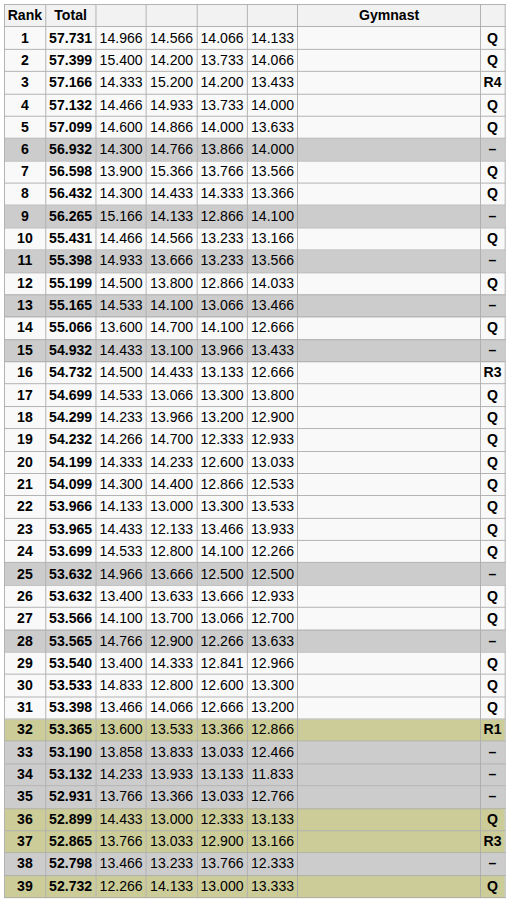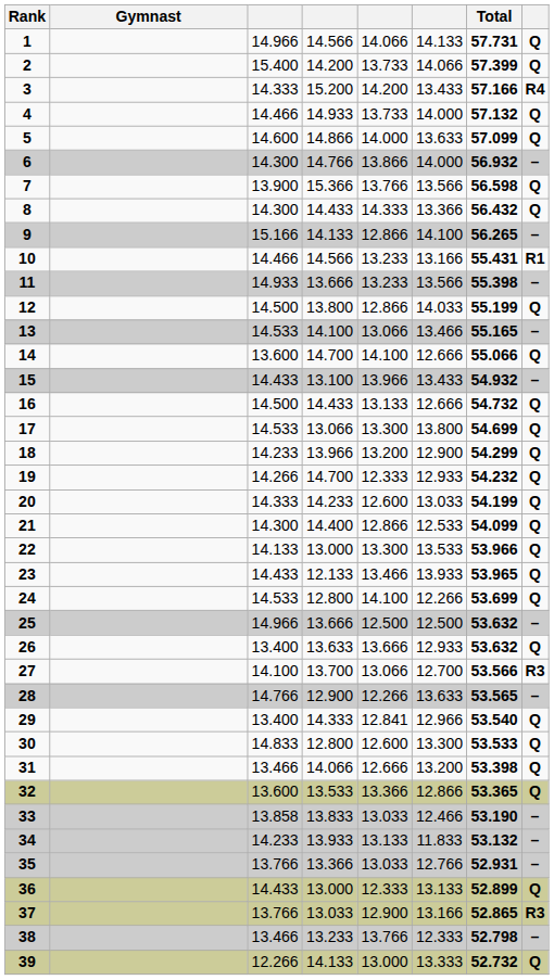 <table class="wikitable sortable" style="text-align:center; font-size:100%">
 <tr>
 <th scope="col" style="width:15px;">Rank</th>
-<th scope="col" style="width:50px;">Total</th>
+<th scope="col" style="width:200px;">Gymnast</th>
 <th scope="col" style="width:50px;"></th>
 <th scope="col" style="width:50px;"></th>
 <th scope="col" style="width:50px;"></th>
 <th scope="col" style="width:50px;"></th>
-<th scope="col" style="width:200px;">Gymnast</th>
+<th scope="col" style="width:50px;">Total</th>
 <th scope="col" style="width:15px;"></th>
 </tr>
 <tr>
 <td scope="row" style="text-align:center;"><strong>1</strong></td>
-<td><strong>57.731</strong></td>
+<td style="text-align:left;"></td>
 <td>14.966</td>
 <td>14.566</td>
 <td>14.066</td>
 <td>14.133</td>
-<td style="text-align:left;"></td>
+<td><strong>57.731</strong></td>
 <td><strong>Q</strong></td>
 </tr>
 <tr>
 <td scope="row" style="text-align:center;"><strong>2</strong></td>
-<td><strong>57.399</strong></td>
+<td style="text-align:left;"></td>
 <td>15.400</td>
 <td>14.200</td>
 <td>13.733</td>
 <td>14.066</td>
-<td style="text-align:left;"></td>
+<td><strong>57.399</strong></td>
 <td><strong>Q</strong></td>
 </tr>
 <tr>
 <td scope="row" style="text-align:center;"><strong>3</strong></td>
-<td><strong>57.166</strong></td>
+<td style="text-align:left;"></td>
 <td>14.333</td>
 <td>15.200</td>
 <td>14.200</td>
 <td>13.433</td>
-<td style="text-align:left;"></td>
+<td><strong>57.166</strong></td>
 <td><strong>R4</strong></td>
 </tr>
 <tr>
 <td scope="row" style="text-align:center;"><strong>4</strong></td>
-<td><strong>57.132</strong></td>
+<td style="text-align:left;"></td>
 <td>14.466</td>
 <td>14.933</td>
 <td>13.733</td>
 <td>14.000</td>
-<td style="text-align:left;"></td>
+<td><strong>57.132</strong></td>
 <td><strong>Q</strong></td>
 </tr>
 <tr>
 <td scope="row" style="text-align:center;"><strong>5</strong></td>
-<td><strong>57.099</strong></td>
+<td style="text-align:left;"></td>
 <td>14.600</td>
 <td>14.866</td>
 <td>14.000</td>
 <td>13.633</td>
-<td style="text-align:left;"></td>
+<td><strong>57.099</strong></td>
 <td><strong>Q</strong></td>
 </tr>
 <tr style="background:#cccccc;">
 <td scope="row" style="text-align:center;"><strong>6</strong></td>
-<td><strong>56.932</strong></td>
+<td style="text-align:left;"></td>
 <td>14.300</td>
 <td>14.766</td>
 <td>13.866</td>
 <td>14.000</td>
-<td style="text-align:left;"></td>
+<td><strong>56.932</strong></td>
 <td><strong>–</strong></td>
 </tr>
 <tr>
 <td scope="row" style="text-align:center;"><strong>7</strong></td>
-<td><strong>56.598</strong></td>
+<td style="text-align:left;"></td>
 <td>13.900</td>
 <td>15.366</td>
 <td>13.766</td>
 <td>13.566</td>
-<td style="text-align:left;"></td>
+<td><strong>56.598</strong></td>
 <td><strong>Q</strong></td>
 </tr>
 <tr>
 <td scope="row" style="text-align:center;"><strong>8</strong></td>
-<td><strong>56.432</strong></td>
+<td style="text-align:left;"></td>
 <td>14.300</td>
 <td>14.433</td>
 <td>14.333</td>
 <td>13.366</td>
-<td style="text-align:left;"></td>
+<td><strong>56.432</strong></td>
 <td><strong>Q</strong></td>
 </tr>
 <tr style="background:#cccccc;">
 <td scope="row" style="text-align:center;"><strong>9</strong></td>
-<td><strong>56.265</strong></td>
+<td style="text-align:left;"></td>
 <td>15.166</td>
 <td>14.133</td>
 <td>12.866</td>
 <td>14.100</td>
-<td style="text-align:left;"></td>
+<td><strong>56.265</strong></td>
 <td><strong>–</strong></td>
 </tr>
 <tr>
 <td scope="row" style="text-align:center;"><strong>10</strong></td>
-<td><strong>55.431</strong></td>
+<td style="text-align:left;"></td>
 <td>14.466</td>
 <td>14.566</td>
 <td>13.233</td>
 <td>13.166</td>
-<td style="text-align:left;"></td>
-<td><strong>Q</strong></td>
+<td><strong>55.431</strong></td>
+<td><strong>R1</strong></td>
 </tr>
 <tr style="background:#cccccc;">
 <td scope="row" style="text-align:center;"><strong>11</strong></td>
-<td><strong>55.398</strong></td>
+<td style="text-align:left;"></td>
 <td>14.933</td>
 <td>13.666</td>
 <td>13.233</td>
 <td>13.566</td>
-<td style="text-align:left;"></td>
+<td><strong>55.398</strong></td>
 <td><strong>–</strong></td>
 </tr>
 <tr>
 <td scope="row" style="text-align:center;"><strong>12</strong></td>
-<td><strong>55.199</strong></td>
+<td style="text-align:left;"></td>
 <td>14.500</td>
 <td>13.800</td>
 <td>12.866</td>
 <td>14.033</td>
-<td style="text-align:left;"></td>
+<td><strong>55.199</strong></td>
 <td><strong>Q</strong></td>
 </tr>
 <tr style="background:#cccccc;">
 <td scope="row" style="text-align:center;"><strong>13</strong></td>
-<td><strong>55.165</strong></td>
+<td style="text-align:left;"></td>
 <td>14.533</td>
 <td>14.100</td>
 <td>13.066</td>
 <td>13.466</td>
-<td style="text-align:left;"></td>
+<td><strong>55.165</strong></td>
 <td><strong>–</strong></td>
 </tr>
 <tr>
 <td scope="row" style="text-align:center;"><strong>14</strong></td>
-<td><strong>55.066</strong></td>
+<td style="text-align:left;"></td>
 <td>13.600</td>
 <td>14.700</td>
 <td>14.100</td>
 <td>12.666</td>
-<td style="text-align:left;"></td>
+<td><strong>55.066</strong></td>
 <td><strong>Q</strong></td>
 </tr>
 <tr style="background:#cccccc;">
 <td scope="row" style="text-align:center;"><strong>15</strong></td>
-<td><strong>54.932</strong></td>
+<td style="text-align:left;"></td>
 <td>14.433</td>
 <td>13.100</td>
 <td>13.966</td>
 <td>13.433</td>
-<td style="text-align:left;"></td>
+<td><strong>54.932</strong></td>
 <td><strong>–</strong></td>
 </tr>
 <tr>
 <td scope="row" style="text-align:center;"><strong>16</strong></td>
-<td><strong>54.732</strong></td>
+<td style="text-align:left;"></td>
 <td>14.500</td>
 <td>14.433</td>
 <td>13.133</td>
 <td>12.666</td>
-<td style="text-align:left;"></td>
-<td><strong>R3</strong></td>
+<td><strong>54.732</strong></td>
+<td><strong>Q</strong></td>
 </tr>
 <tr>
 <td scope="row" style="text-align:center;"><strong>17</strong></td>
-<td><strong>54.699</strong></td>
+<td style="text-align:left;"></td>
 <td>14.533</td>
 <td>13.066</td>
 <td>13.300</td>
 <td>13.800</td>
-<td style="text-align:left;"></td>
+<td><strong>54.699</strong></td>
 <td><strong>Q</strong></td>
 </tr>
 <tr>
 <td scope="row" style="text-align:center;"><strong>18</strong></td>
-<td><strong>54.299</strong></td>
+<td style="text-align:left;"></td>
 <td>14.233</td>
 <td>13.966</td>
 <td>13.200</td>
 <td>12.900</td>
-<td style="text-align:left;"></td>
+<td><strong>54.299</strong></td>
 <td><strong>Q</strong></td>
 </tr>
 <tr>
 <td scope="row" style="text-align:center;"><strong>19</strong></td>
-<td><strong>54.232</strong></td>
+<td style="text-align:left;"></td>
 <td>14.266</td>
 <td>14.700</td>
 <td>12.333</td>
 <td>12.933</td>
-<td style="text-align:left;"></td>
+<td><strong>54.232</strong></td>
 <td><strong>Q</strong></td>
 </tr>
 <tr>
 <td scope="row" style="text-align:center;"><strong>20</strong></td>
-<td><strong>54.199</strong></td>
+<td style="text-align:left;"></td>
 <td>14.333</td>
 <td>14.233</td>
 <td>12.600</td>
 <td>13.033</td>
-<td style="text-align:left;"></td>
+<td><strong>54.199</strong></td>
 <td><strong>Q</strong></td>
 </tr>
 <tr>
 <td scope="row" style="text-align:center;"><strong>21</strong></td>
-<td><strong>54.099</strong></td>
+<td style="text-align:left;"></td>
 <td>14.300</td>
 <td>14.400</td>
 <td>12.866</td>
 <td>12.533</td>
-<td style="text-align:left;"></td>
+<td><strong>54.099</strong></td>
 <td><strong>Q</strong></td>
 </tr>
 <tr>
 <td scope="row" style="text-align:center;"><strong>22</strong></td>
-<td><strong>53.966</strong></td>
+<td style="text-align:left;"></td>
 <td>14.133</td>
 <td>13.000</td>
 <td>13.300</td>
 <td>13.533</td>
-<td style="text-align:left;"></td>
+<td><strong>53.966</strong></td>
 <td><strong>Q</strong></td>
 </tr>
 <tr>
 <td scope="row" style="text-align:center;"><strong>23</strong></td>
-<td><strong>53.965</strong></td>
+<td style="text-align:left;"></td>
 <td>14.433</td>
 <td>12.133</td>
 <td>13.466</td>
 <td>13.933</td>
-<td style="text-align:left;"></td>
+<td><strong>53.965</strong></td>
 <td><strong>Q</strong></td>
 </tr>
 <tr>
 <td scope="row" style="text-align:center;"><strong>24</strong></td>
-<td><strong>53.699</strong></td>
+<td style="text-align:left;"></td>
 <td>14.533</td>
 <td>12.800</td>
 <td>14.100</td>
 <td>12.266</td>
-<td style="text-align:left;"></td>
+<td><strong>53.699</strong></td>
 <td><strong>Q</strong></td>
 </tr>
 <tr style="background:#cccccc;">
 <td scope="row" style="text-align:center;"><strong>25</strong></td>
-<td><strong>53.632</strong></td>
+<td style="text-align:left;"></td>
 <td>14.966</td>
 <td>13.666</td>
 <td>12.500</td>
 <td>12.500</td>
-<td style="text-align:left;"></td>
+<td><strong>53.632</strong></td>
 <td><strong>–</strong></td>
 </tr>
 <tr>
 <td scope="row" style="text-align:center;"><strong>26</strong></td>
-<td><strong>53.632</strong></td>
+<td style="text-align:left;"></td>
 <td>13.400</td>
 <td>13.633</td>
 <td>13.666</td>
 <td>12.933</td>
-<td style="text-align:left;"></td>
+<td><strong>53.632</strong></td>
 <td><strong>Q</strong></td>
 </tr>
 <tr>
 <td scope="row" style="text-align:center;"><strong>27</strong></td>
-<td><strong>53.566</strong></td>
+<td style="text-align:left;"></td>
 <td>14.100</td>
 <td>13.700</td>
 <td>13.066</td>
 <td>12.700</td>
-<td style="text-align:left;"></td>
-<td><strong>Q</strong></td>
+<td><strong>53.566</strong></td>
+<td><strong>R3</strong></td>
 </tr>
 <tr style="background:#cccccc;">
 <td scope="row" style="text-align:center;"><strong>28</strong></td>
-<td><strong>53.565</strong></td>
+<td style="text-align:left;"></td>
 <td>14.766</td>
 <td>12.900</td>
 <td>12.266</td>
 <td>13.633</td>
-<td style="text-align:left;"></td>
+<td><strong>53.565</strong></td>
 <td><strong>–</strong></td>
 </tr>
 <tr>
 <td scope="row" style="text-align:center;"><strong>29</strong></td>
-<td><strong>53.540</strong></td>
+<td style="text-align:left;"></td>
 <td>13.400</td>
 <td>14.333</td>
 <td>12.841</td>
 <td>12.966</td>
-<td style="text-align:left;"></td>
+<td><strong>53.540</strong></td>
 <td><strong>Q</strong></td>
 </tr>
 <tr>
 <td scope="row" style="text-align:center;"><strong>30</strong></td>
-<td><strong>53.533</strong></td>
+<td style="text-align:left;"></td>
 <td>14.833</td>
 <td>12.800</td>
 <td>12.600</td>
 <td>13.300</td>
-<td style="text-align:left;"></td>
+<td><strong>53.533</strong></td>
 <td><strong>Q</strong></td>
 </tr>
 <tr>
 <td scope="row" style="text-align:center;"><strong>31</strong></td>
-<td><strong>53.398</strong></td>
+<td style="text-align:left;"></td>
 <td>13.466</td>
 <td>14.066</td>
 <td>12.666</td>
 <td>13.200</td>
-<td style="text-align:left;"></td>
+<td><strong>53.398</strong></td>
 <td><strong>Q</strong></td>
 </tr>
 <tr style="background:#cccc99;">
 <td scope="row" style="text-align:center;"><strong>32</strong></td>
-<td><strong>53.365</strong></td>
+<td style="text-align:left;"></td>
 <td>13.600</td>
 <td>13.533</td>
 <td>13.366</td>
 <td>12.866</td>
-<td style="text-align:left;"></td>
-<td><strong>R1</strong></td>
+<td><strong>53.365</strong></td>
+<td><strong>Q</strong></td>
 </tr>
 <tr style="background:#cccccc;">
 <td scope="row" style="text-align:center;"><strong>33</strong></td>
-<td><strong>53.190</strong></td>
+<td style="text-align:left;"></td>
 <td>13.858</td>
 <td>13.833</td>
 <td>13.033</td>
 <td>12.466</td>
-<td style="text-align:left;"></td>
+<td><strong>53.190</strong></td>
 <td><strong>–</strong></td>
 </tr>
 <tr style="background:#cccccc;">
 <td scope="row" style="text-align:center;"><strong>34</strong></td>
-<td><strong>53.132</strong></td>
+<td style="text-align:left;"></td>
 <td>14.233</td>
 <td>13.933</td>
 <td>13.133</td>
 <td>11.833</td>
-<td style="text-align:left;"></td>
+<td><strong>53.132</strong></td>
 <td><strong>–</strong></td>
 </tr>
 <tr style="background:#cccccc;">
 <td scope="row" style="text-align:center;"><strong>35</strong></td>
-<td><strong>52.931</strong></td>
+<td style="text-align:left;"></td>
 <td>13.766</td>
 <td>13.366</td>
 <td>13.033</td>
 <td>12.766</td>
-<td style="text-align:left;"></td>
+<td><strong>52.931</strong></td>
 <td><strong>–</strong></td>
 </tr>
 <tr style="background:#cccc99;">
 <td scope="row" style="text-align:center;"><strong>36</strong></td>
-<td><strong>52.899</strong></td>
+<td style="text-align:left;"></td>
 <td>14.433</td>
 <td>13.000</td>
 <td>12.333</td>
 <td>13.133</td>
-<td style="text-align:left;"></td>
+<td><strong>52.899</strong></td>
 <td><strong>Q</strong></td>
 </tr>
 <tr style="background:#cccc99;">
 <td scope="row" style="text-align:center;"><strong>37</strong></td>
-<td><strong>52.865</strong></td>
+<td style="text-align:left;"></td>
 <td>13.766</td>
 <td>13.033</td>
 <td>12.900</td>
 <td>13.166</td>
-<td style="text-align:left;"></td>
+<td><strong>52.865</strong></td>
 <td><strong>R3</strong></td>
 </tr>
 <tr style="background:#cccccc;">
 <td scope="row" style="text-align:center;"><strong>38</strong></td>
-<td><strong>52.798</strong></td>
+<td style="text-align:left;"></td>
 <td>13.466</td>
 <td>13.233</td>
 <td>13.766</td>
 <td>12.333</td>
-<td style="text-align:left;"></td>
+<td><strong>52.798</strong></td>
 <td><strong>–</strong></td>
 </tr>
 <tr style="background:#cccc99;">
 <td scope="row" style="text-align:center;"><strong>39</strong></td>
-<td><strong>52.732</strong></td>
+<td style="text-align:left;"></td>
 <td>12.266</td>
 <td>14.133</td>
 <td>13.000</td>
 <td>13.333</td>
-<td style="text-align:left;"></td>
+<td><strong>52.732</strong></td>
 <td><strong>Q</strong></td>
 </tr>
 </table>
